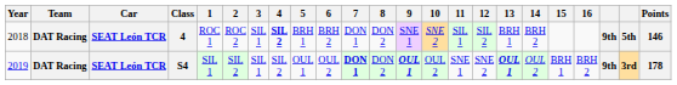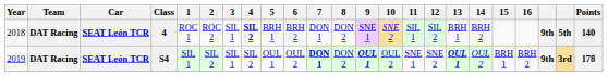 <table class="wikitable" style="text-align:center; font-size:85%">
 <tr>
 <th>Year</th>
 <th>Team</th>
 <th>Car</th>
 <th>Class</th>
 <th>1</th>
 <th>2</th>
 <th>3</th>
 <th>4</th>
 <th>5</th>
 <th>6</th>
 <th>7</th>
 <th>8</th>
 <th>9</th>
 <th>10</th>
 <th>11</th>
 <th>12</th>
 <th>13</th>
 <th>14</th>
 <th>15</th>
 <th>16</th>
 <th></th>
 <th></th>
 <th>Points</th>
 </tr>
 <tr>
 <td>2018</td>
 <th nowrap>DAT Racing</th>
 <th nowrap><a href='#'>SEAT León TCR</a></th>
 <th align=center><strong><span>4</span></strong></th>
 <td style="background:#;"><a href='#'>ROC<br>1</a></td>
 <td style="background:#;"><a href='#'>ROC<br>2</a></td>
 <td style="background:#;"><a href='#'>SIL<br>1</a></td>
 <td style="background:#;"><strong><a href='#'>SIL<br>2</a></strong></td>
 <td style="background:#;"><a href='#'>BRH<br>1</a></td>
 <td style="background:#;"><a href='#'>BRH<br>2</a></td>
 <td style="background:#;"><a href='#'>DON<br>1</a></td>
 <td style="background:#;"><a href='#'>DON<br>2</a></td>
 <td style="background:#efcfff;"><a href='#'>SNE<br>1</a><br></td>
 <td style="background:#ffdf9f;"><em><a href='#'>SNE<br>2</a></em><br></td>
 <td style="background:#dfffdf;"><a href='#'>SIL<br>1</a><br></td>
 <td style="background:#dfffdf;"><a href='#'>SIL<br>2</a><br></td>
 <td style="background:#;"><a href='#'>BRH<br>1</a></td>
 <td style="background:#;"><a href='#'>BRH<br>2</a></td>
 <td></td>
 <td></td>
 <th>9th</th>
 <th>5th</th>
-<th>146</th>
+<th>140</th>
 </tr>
 <tr>
 <td><a href='#'>2019</a></td>
 <th nowrap>DAT Racing</th>
 <th nowrap><a href='#'>SEAT León TCR</a></th>
 <th align=center><strong><span>S4</span></strong></th>
 <td style="background:#dfffdf;"><a href='#'>SIL<br>1</a><br></td>
 <td style="background:#dfffdf;"><a href='#'>SIL<br>2</a><br></td>
 <td style="background:#;"><a href='#'>SIL<br>1</a></td>
 <td style="background:#;"><a href='#'>SIL<br>2</a></td>
 <td style="background:#;"><a href='#'>OUL<br>1</a></td>
 <td style="background:#;"><a href='#'>OUL<br>2</a></td>
 <td style="background:#dfffdf;"><strong><a href='#'>DON<br>1</a></strong><br></td>
 <td style="background:#dfffdf;"><a href='#'>DON<br>2</a><br></td>
 <td style="background:#dfffdf;"><strong><em><a href='#'>OUL<br>1</a></em></strong><br></td>
 <td style="background:#dfffdf;"><a href='#'>OUL<br>2</a><br></td>
 <td style="background:#;"><a href='#'>SNE<br>1</a></td>
 <td style="background:#;"><a href='#'>SNE<br>2</a></td>
 <td style="background:#dfffdf;"><strong><em><a href='#'>OUL<br>1</a></em></strong><br></td>
 <td style="background:#dfffdf;"><em><a href='#'>OUL<br>2</a></em><br></td>
 <td style="background:#;"><a href='#'>BRH<br>1</a></td>
 <td style="background:#;"><a href='#'>BRH<br>2</a></td>
 <th>9th</th>
 <th style="background:#ffdf9f;">3rd</th>
 <th>178</th>
 </tr>
 </table>
